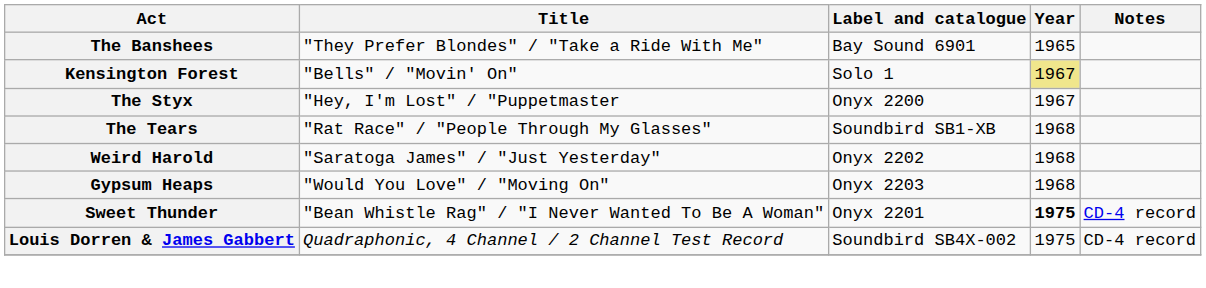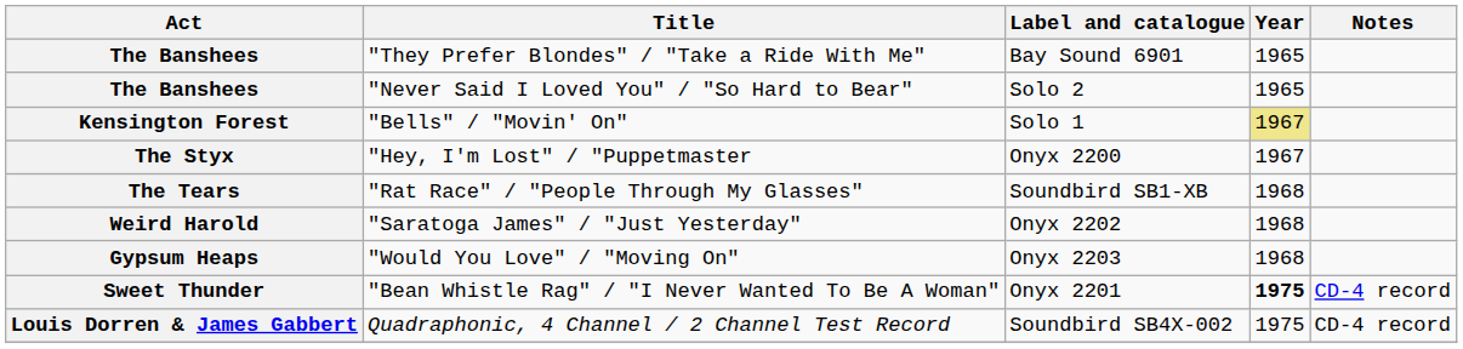 <table class="wikitable plainrowheaders sortable">
 <tr>
 <th scope="col">Act</th>
 <th scope="col">Title</th>
 <th scope="col">Label and catalogue</th>
 <th scope="col">Year</th>
 <th scope="col" class="unsortable">Notes</th>
 </tr>
 <tr>
 <th scope="row">The Banshees</th>
 <td>"They Prefer Blondes" / "Take a Ride With Me"</td>
 <td>Bay Sound 6901</td>
+<td>1965</td>
+<td></td>
+</tr>
+<tr>
+<th scope="row">The Banshees</th>
+<td>"Never Said I Loved You" / "So Hard to Bear"</td>
+<td>Solo 2</td>
 <td>1965</td>
 <td></td>
 </tr>
 <tr>
 <th scope="row">Kensington Forest</th>
 <td>"Bells" / "Movin' On"</td>
 <td>Solo 1</td>
 <td style="background: khaki;">1967</td>
 <td></td>
 </tr>
 <tr>
 <th scope="row">The Styx</th>
 <td>"Hey, I'm Lost" / "Puppetmaster</td>
 <td>Onyx 2200</td>
 <td>1967</td>
 <td></td>
 </tr>
 <tr>
 <th scope="row">The Tears</th>
 <td>"Rat Race" / "People Through My Glasses"</td>
 <td>Soundbird SB1-XB</td>
 <td>1968</td>
 <td></td>
 </tr>
 <tr>
 <th scope="row">Weird Harold</th>
 <td>"Saratoga James" / "Just Yesterday"</td>
 <td>Onyx 2202</td>
 <td>1968</td>
 <td></td>
 </tr>
 <tr>
 <th scope="row">Gypsum Heaps</th>
 <td>"Would You Love" / "Moving On"</td>
 <td>Onyx 2203</td>
 <td>1968</td>
 <td></td>
 </tr>
 <tr>
 <th scope="row">Sweet Thunder</th>
 <td>"Bean Whistle Rag" / "I Never Wanted To Be A Woman"</td>
 <td>Onyx 2201</td>
 <td><strong>1975</strong></td>
 <td><a href='#'>CD-4</a> record</td>
 </tr>
 <tr>
 <th scope="row">Louis Dorren & <a href='#'>James Gabbert</a></th>
 <td><em>Quadraphonic, 4 Channel / 2 Channel Test Record</em></td>
 <td>Soundbird SB4X-002</td>
 <td>1975</td>
 <td>CD-4 record</td>
 </tr>
 <tr>
 </tr>
 </table>
